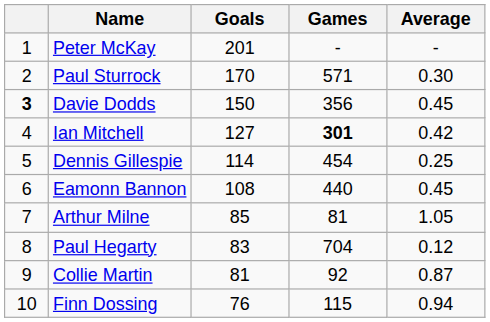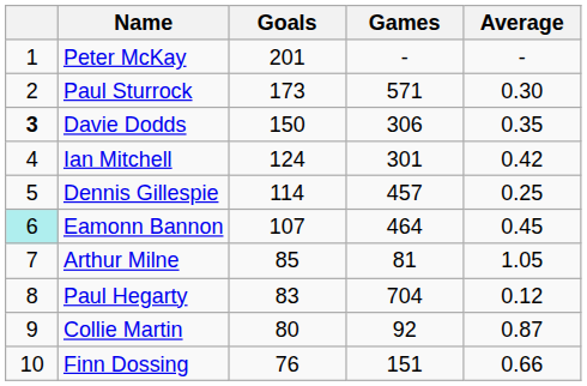 <table class="sortable wikitable" style="text-align: center; font-size:95%">
 <tr>
 <th style="width: 2em;"></th>
 <th>Name</th>
 <th style="width: 5em;">Goals</th>
 <th style="width: 5em;">Games</th>
 <th style="width: 5em;">Average</th>
 </tr>
 <tr>
 <td>1</td>
 <td align=left><a href='#'>Peter McKay</a></td>
 <td>201</td>
 <td>-</td>
 <td>-</td>
 </tr>
 <tr>
 <td>2</td>
 <td align=left><a href='#'>Paul Sturrock</a></td>
-<td>170</td>
+<td>173</td>
 <td>571</td>
 <td>0.30</td>
 </tr>
 <tr>
 <td><strong>3</strong></td>
 <td align=left><a href='#'>Davie Dodds</a></td>
 <td>150</td>
-<td>356</td>
-<td>0.45</td>
+<td>306</td>
+<td>0.35</td>
 </tr>
 <tr>
 <td>4</td>
 <td align=left><a href='#'>Ian Mitchell</a></td>
-<td>127</td>
-<td><strong>301</strong></td>
+<td>124</td>
+<td>301</td>
 <td>0.42</td>
 </tr>
 <tr>
 <td>5</td>
 <td align=left><a href='#'>Dennis Gillespie</a></td>
 <td>114</td>
-<td>454</td>
+<td>457</td>
 <td>0.25</td>
 </tr>
 <tr>
-<td>6</td>
+<td style="background: paleturquoise;">6</td>
 <td align=left><a href='#'>Eamonn Bannon</a></td>
-<td>108</td>
-<td>440</td>
+<td>107</td>
+<td>464</td>
 <td>0.45</td>
 </tr>
 <tr>
 <td>7</td>
 <td align=left><a href='#'>Arthur Milne</a></td>
 <td>85</td>
 <td>81</td>
 <td>1.05</td>
 </tr>
 <tr>
 <td>8</td>
 <td align=left><a href='#'>Paul Hegarty</a></td>
 <td>83</td>
 <td>704</td>
 <td>0.12</td>
 </tr>
 <tr>
 <td>9</td>
 <td align=left><a href='#'>Collie Martin</a></td>
-<td>81</td>
+<td>80</td>
 <td>92</td>
 <td>0.87</td>
 </tr>
 <tr>
 <td>10</td>
 <td align=left><a href='#'>Finn Dossing</a></td>
 <td>76</td>
-<td>115</td>
-<td>0.94</td>
+<td>151</td>
+<td>0.66</td>
 </tr>
 </table>
